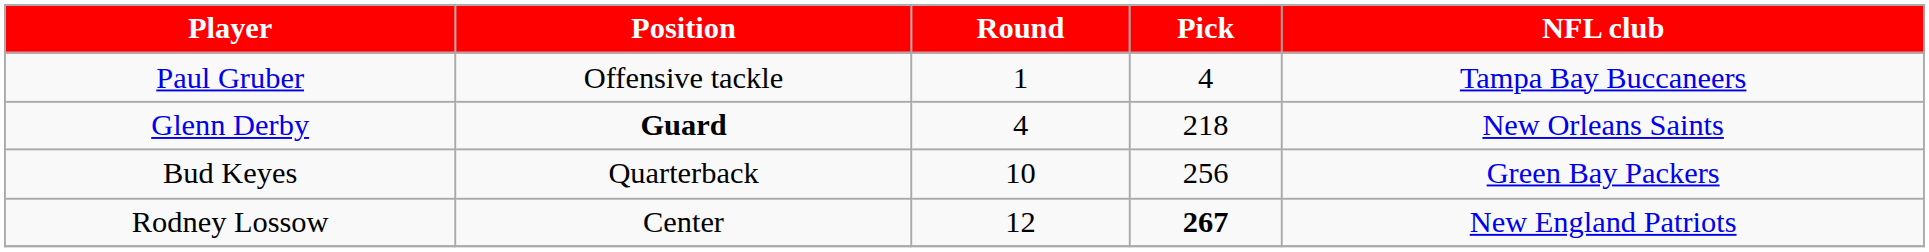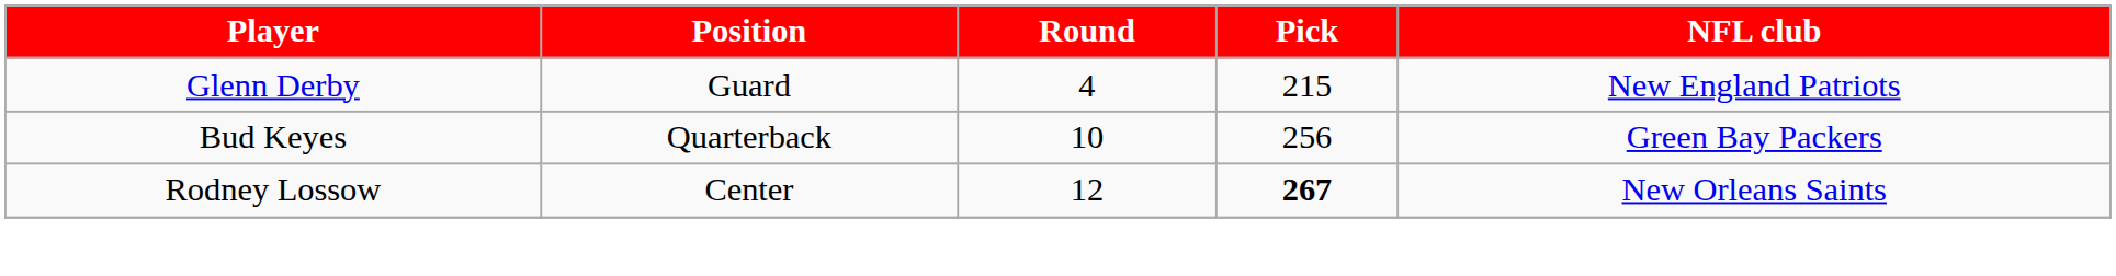 <table class="wikitable" width="80%">
 <tr align="center"  style="background:red;color:#FFFFFF;">
 <td><strong>Player</strong></td>
 <td><strong>Position</strong></td>
 <td><strong>Round</strong></td>
 <td><strong>Pick</strong></td>
 <td><strong>NFL club</strong></td>
 </tr>
 <tr align="center" bgcolor="">
-<td><a href='#'>Paul Gruber</a></td>
-<td>Offensive tackle</td>
-<td>1</td>
+<td><a href='#'>Glenn Derby</a></td>
+<td>Guard</td>
 <td>4</td>
-<td><a href='#'>Tampa Bay Buccaneers</a></td>
-</tr>
-<tr align="center" bgcolor="">
-<td><a href='#'>Glenn Derby</a></td>
-<td><strong>Guard</strong></td>
-<td>4</td>
-<td>218</td>
-<td><a href='#'>New Orleans Saints</a></td>
+<td>215</td>
+<td><a href='#'>New England Patriots</a></td>
 </tr>
 <tr align="center" bgcolor="">
 <td>Bud Keyes</td>
 <td>Quarterback</td>
 <td>10</td>
 <td>256</td>
 <td><a href='#'>Green Bay Packers</a></td>
 </tr>
 <tr align="center" bgcolor="">
 <td>Rodney Lossow</td>
 <td>Center</td>
 <td>12</td>
 <td><strong>267</strong></td>
-<td><a href='#'>New England Patriots</a></td>
+<td><a href='#'>New Orleans Saints</a></td>
 </tr>
 <tr align="center" bgcolor="">
 </tr>
 </table>
